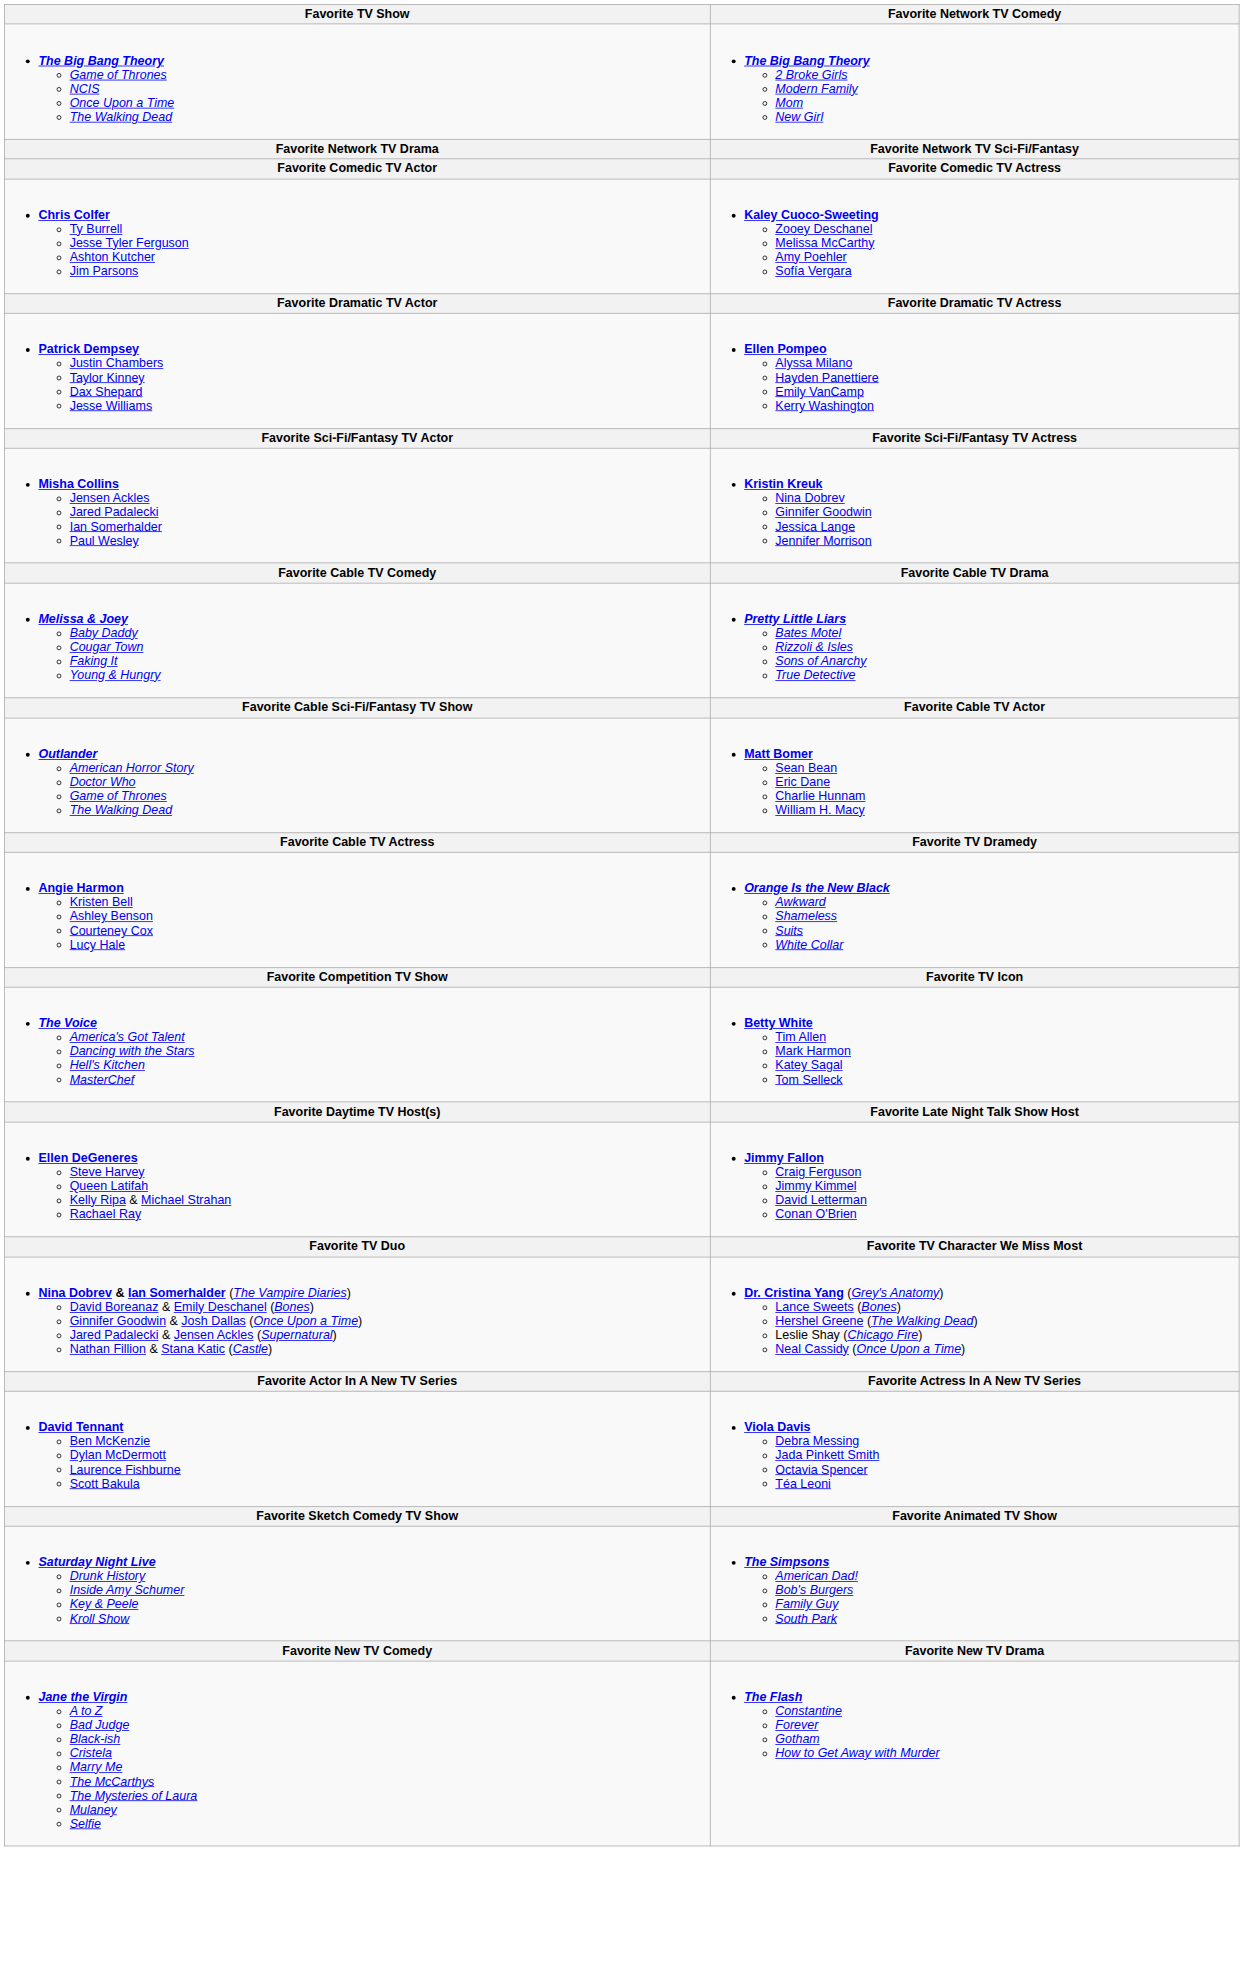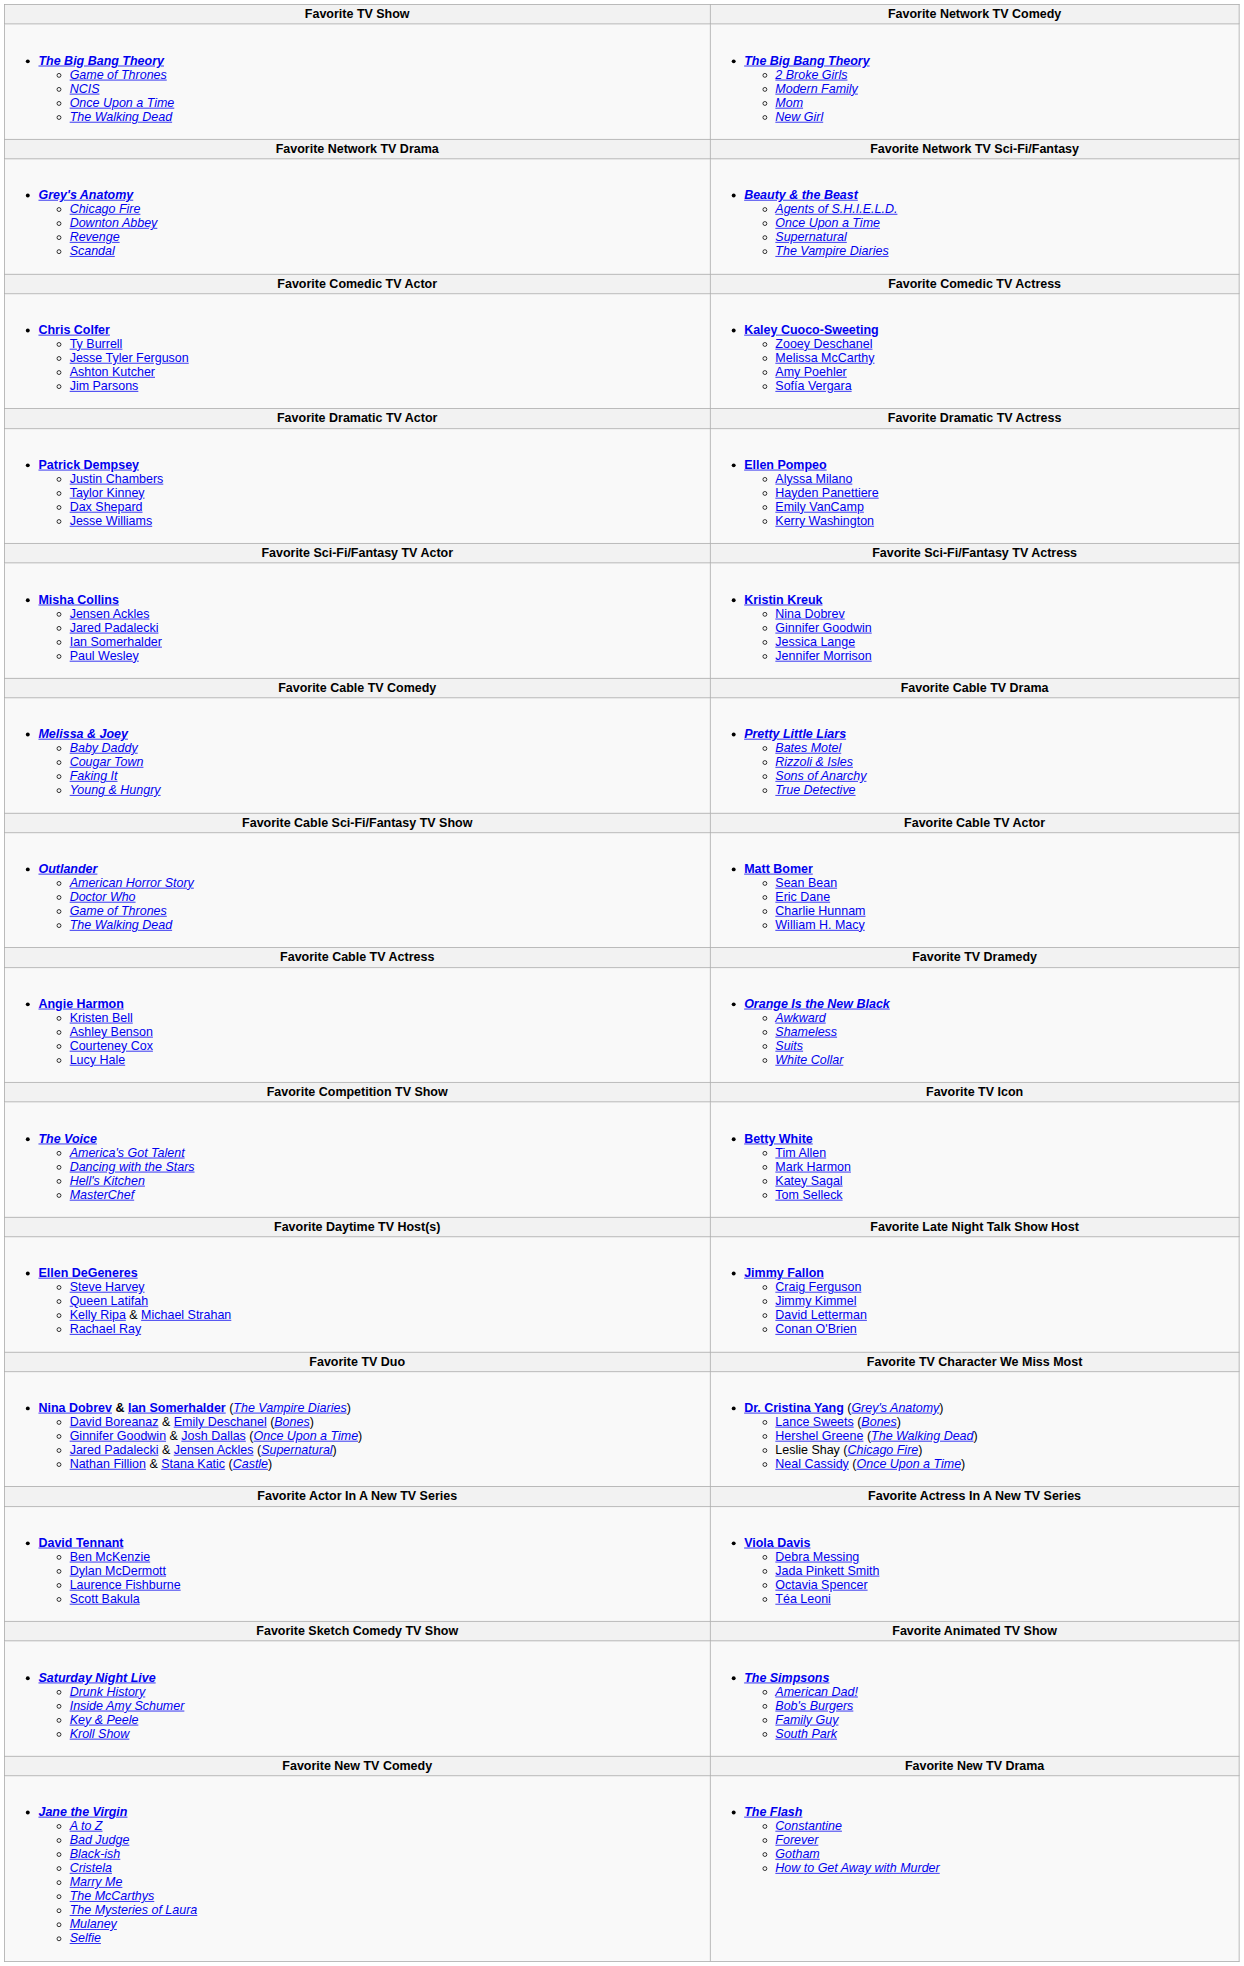 <table class="wikitable" style="width:100%;">
 <tr>
 <th>Favorite TV Show</th>
 <th>Favorite Network TV Comedy</th>
 </tr>
 <tr>
 <td valign="top"><br><ul><li><strong><em><a href='#'>The Big Bang Theory</a></em></strong><ul><li><em><a href='#'>Game of Thrones</a></em></li><li><em><a href='#'>NCIS</a></em></li><li><em><a href='#'>Once Upon a Time</a></em></li><li><em><a href='#'>The Walking Dead</a></em></li></ul></li></ul></td>
 <td valign="top"><br><ul><li><strong><em><a href='#'>The Big Bang Theory</a></em></strong><ul><li><em><a href='#'>2 Broke Girls</a></em></li><li><em><a href='#'>Modern Family</a></em></li><li><em><a href='#'>Mom</a></em></li><li><em><a href='#'>New Girl</a></em></li></ul></li></ul></td>
 </tr>
 <tr>
 <th>Favorite Network TV Drama</th>
 <th>Favorite Network TV Sci-Fi/Fantasy</th>
+</tr>
+<tr>
+<td valign="top"><br><ul><li><strong><em><a href='#'>Grey's Anatomy</a></em></strong><ul><li><em><a href='#'>Chicago Fire</a></em></li><li><em><a href='#'>Downton Abbey</a></em></li><li><em><a href='#'>Revenge</a></em></li><li><em><a href='#'>Scandal</a></em></li></ul></li></ul></td>
+<td valign="top"><br><ul><li><strong><em><a href='#'>Beauty & the Beast</a></em></strong><ul><li><em><a href='#'>Agents of S.H.I.E.L.D.</a></em></li><li><em><a href='#'>Once Upon a Time</a></em></li><li><em><a href='#'>Supernatural</a></em></li><li><em><a href='#'>The Vampire Diaries</a></em></li></ul></li></ul></td>
 </tr>
 <tr>
 <th>Favorite Comedic TV Actor</th>
 <th>Favorite Comedic TV Actress</th>
 </tr>
 <tr>
 <td valign="top"><br><ul><li><strong><a href='#'>Chris Colfer</a></strong><ul><li><a href='#'>Ty Burrell</a></li><li><a href='#'>Jesse Tyler Ferguson</a></li><li><a href='#'>Ashton Kutcher</a></li><li><a href='#'>Jim Parsons</a></li></ul></li></ul></td>
 <td valign="top"><br><ul><li><strong><a href='#'>Kaley Cuoco-Sweeting</a></strong><ul><li><a href='#'>Zooey Deschanel</a></li><li><a href='#'>Melissa McCarthy</a></li><li><a href='#'>Amy Poehler</a></li><li><a href='#'>Sofía Vergara</a></li></ul></li></ul></td>
 </tr>
 <tr>
 <th>Favorite Dramatic TV Actor</th>
 <th>Favorite Dramatic TV Actress</th>
 </tr>
 <tr>
 <td valign="top"><br><ul><li><strong><a href='#'>Patrick Dempsey</a></strong><ul><li><a href='#'>Justin Chambers</a></li><li><a href='#'>Taylor Kinney</a></li><li><a href='#'>Dax Shepard</a></li><li><a href='#'>Jesse Williams</a></li></ul></li></ul></td>
 <td valign="top"><br><ul><li><strong><a href='#'>Ellen Pompeo</a></strong><ul><li><a href='#'>Alyssa Milano</a></li><li><a href='#'>Hayden Panettiere</a></li><li><a href='#'>Emily VanCamp</a></li><li><a href='#'>Kerry Washington</a></li></ul></li></ul></td>
 </tr>
 <tr>
 <th>Favorite Sci-Fi/Fantasy TV Actor</th>
 <th>Favorite Sci-Fi/Fantasy TV Actress</th>
 </tr>
 <tr>
 <td valign="top"><br><ul><li><strong><a href='#'>Misha Collins</a></strong><ul><li><a href='#'>Jensen Ackles</a></li><li><a href='#'>Jared Padalecki</a></li><li><a href='#'>Ian Somerhalder</a></li><li><a href='#'>Paul Wesley</a></li></ul></li></ul></td>
 <td valign="top"><br><ul><li><strong><a href='#'>Kristin Kreuk</a></strong><ul><li><a href='#'>Nina Dobrev</a></li><li><a href='#'>Ginnifer Goodwin</a></li><li><a href='#'>Jessica Lange</a></li><li><a href='#'>Jennifer Morrison</a></li></ul></li></ul></td>
 </tr>
 <tr>
 <th>Favorite Cable TV Comedy</th>
 <th>Favorite Cable TV Drama</th>
 </tr>
 <tr>
 <td valign="top"><br><ul><li><strong><em><a href='#'>Melissa & Joey</a></em></strong><ul><li><em><a href='#'>Baby Daddy</a></em></li><li><em><a href='#'>Cougar Town</a></em></li><li><em><a href='#'>Faking It</a></em></li><li><em><a href='#'>Young & Hungry</a></em></li></ul></li></ul></td>
 <td valign="top"><br><ul><li><strong><em><a href='#'>Pretty Little Liars</a></em></strong><ul><li><em><a href='#'>Bates Motel</a></em></li><li><em><a href='#'>Rizzoli & Isles</a></em></li><li><em><a href='#'>Sons of Anarchy</a></em></li><li><em><a href='#'>True Detective</a></em></li></ul></li></ul></td>
 </tr>
 <tr>
 <th>Favorite Cable Sci-Fi/Fantasy TV Show</th>
 <th>Favorite Cable TV Actor</th>
 </tr>
 <tr>
 <td valign="top"><br><ul><li><strong><em><a href='#'>Outlander</a></em></strong><ul><li><em><a href='#'>American Horror Story</a></em></li><li><em><a href='#'>Doctor Who</a></em></li><li><em><a href='#'>Game of Thrones</a></em></li><li><em><a href='#'>The Walking Dead</a></em></li></ul></li></ul></td>
 <td valign="top"><br><ul><li><strong><a href='#'>Matt Bomer</a></strong><ul><li><a href='#'>Sean Bean</a></li><li><a href='#'>Eric Dane</a></li><li><a href='#'>Charlie Hunnam</a></li><li><a href='#'>William H. Macy</a></li></ul></li></ul></td>
 </tr>
 <tr>
 <th>Favorite Cable TV Actress</th>
 <th>Favorite TV Dramedy</th>
 </tr>
 <tr>
 <td valign="top"><br><ul><li><strong><a href='#'>Angie Harmon</a></strong><ul><li><a href='#'>Kristen Bell</a></li><li><a href='#'>Ashley Benson</a></li><li><a href='#'>Courteney Cox</a></li><li><a href='#'>Lucy Hale</a></li></ul></li></ul></td>
 <td valign="top"><br><ul><li><strong><em><a href='#'>Orange Is the New Black</a></em></strong><ul><li><em><a href='#'>Awkward</a></em></li><li><em><a href='#'>Shameless</a></em></li><li><em><a href='#'>Suits</a></em></li><li><em><a href='#'>White Collar</a></em></li></ul></li></ul></td>
 </tr>
 <tr>
 <th>Favorite Competition TV Show</th>
 <th>Favorite TV Icon</th>
 </tr>
 <tr>
 <td valign="top"><br><ul><li><strong><em><a href='#'>The Voice</a></em></strong><ul><li><em><a href='#'>America's Got Talent</a></em></li><li><em><a href='#'>Dancing with the Stars</a></em></li><li><em><a href='#'>Hell's Kitchen</a></em></li><li><em><a href='#'>MasterChef</a></em></li></ul></li></ul></td>
 <td valign="top"><br><ul><li><strong><a href='#'>Betty White</a></strong><ul><li><a href='#'>Tim Allen</a></li><li><a href='#'>Mark Harmon</a></li><li><a href='#'>Katey Sagal</a></li><li><a href='#'>Tom Selleck</a></li></ul></li></ul></td>
 </tr>
 <tr>
 <th>Favorite Daytime TV Host(s)</th>
 <th>Favorite Late Night Talk Show Host</th>
 </tr>
 <tr>
 <td valign="top"><br><ul><li><strong><a href='#'>Ellen DeGeneres</a></strong><ul><li><a href='#'>Steve Harvey</a></li><li><a href='#'>Queen Latifah</a></li><li><a href='#'>Kelly Ripa</a> & <a href='#'>Michael Strahan</a></li><li><a href='#'>Rachael Ray</a></li></ul></li></ul></td>
 <td valign="top"><br><ul><li><strong><a href='#'>Jimmy Fallon</a></strong><ul><li><a href='#'>Craig Ferguson</a></li><li><a href='#'>Jimmy Kimmel</a></li><li><a href='#'>David Letterman</a></li><li><a href='#'>Conan O'Brien</a></li></ul></li></ul></td>
 </tr>
 <tr>
 <th>Favorite TV Duo</th>
 <th>Favorite TV Character We Miss Most</th>
 </tr>
 <tr>
 <td valign="top"><br><ul><li><strong><a href='#'>Nina Dobrev</a> & <a href='#'>Ian Somerhalder</a></strong> (<em><a href='#'>The Vampire Diaries</a></em>)<ul><li><a href='#'>David Boreanaz</a> & <a href='#'>Emily Deschanel</a> (<em><a href='#'>Bones</a></em>)</li><li><a href='#'>Ginnifer Goodwin</a> & <a href='#'>Josh Dallas</a> (<em><a href='#'>Once Upon a Time</a></em>)</li><li><a href='#'>Jared Padalecki</a>  & <a href='#'>Jensen Ackles</a> (<em><a href='#'>Supernatural</a></em>)</li><li><a href='#'>Nathan Fillion</a> & <a href='#'>Stana Katic</a> (<em><a href='#'>Castle</a></em>)</li></ul></li></ul></td>
 <td valign="top"><br><ul><li><strong><a href='#'>Dr. Cristina Yang</a></strong> (<em><a href='#'>Grey's Anatomy</a></em>)<ul><li><a href='#'>Lance Sweets</a> (<em><a href='#'>Bones</a></em>)</li><li><a href='#'>Hershel Greene</a> (<em><a href='#'>The Walking Dead</a></em>)</li><li>Leslie Shay (<em><a href='#'>Chicago Fire</a></em>)</li><li><a href='#'>Neal Cassidy</a> (<em><a href='#'>Once Upon a Time</a></em>)</li></ul></li></ul></td>
 </tr>
 <tr>
 <th>Favorite Actor In A New TV Series</th>
 <th>Favorite Actress In A New TV Series</th>
 </tr>
 <tr>
 <td valign="top"><br><ul><li><strong><a href='#'>David Tennant</a></strong><ul><li><a href='#'>Ben McKenzie</a></li><li><a href='#'>Dylan McDermott</a></li><li><a href='#'>Laurence Fishburne</a></li><li><a href='#'>Scott Bakula</a></li></ul></li></ul></td>
 <td valign="top"><br><ul><li><strong><a href='#'>Viola Davis</a></strong><ul><li><a href='#'>Debra Messing</a></li><li><a href='#'>Jada Pinkett Smith</a></li><li><a href='#'>Octavia Spencer</a></li><li><a href='#'>Téa Leoni</a></li></ul></li></ul></td>
 </tr>
 <tr>
 <th>Favorite Sketch Comedy TV Show</th>
 <th>Favorite Animated TV Show</th>
 </tr>
 <tr>
 <td valign="top"><br><ul><li><strong><em><a href='#'>Saturday Night Live</a></em></strong><ul><li><em><a href='#'>Drunk History</a></em></li><li><em><a href='#'>Inside Amy Schumer</a></em></li><li><em><a href='#'>Key & Peele</a></em></li><li><em><a href='#'>Kroll Show</a></em></li></ul></li></ul></td>
 <td valign="top"><br><ul><li><strong><em><a href='#'>The Simpsons</a></em></strong><ul><li><em><a href='#'>American Dad!</a></em></li><li><em><a href='#'>Bob's Burgers</a></em></li><li><em><a href='#'>Family Guy</a></em></li><li><em><a href='#'>South Park</a></em></li></ul></li></ul></td>
 </tr>
 <tr>
 <th>Favorite New TV Comedy</th>
 <th>Favorite New TV Drama</th>
 </tr>
 <tr>
 <td valign="top"><br><ul><li><strong><em><a href='#'>Jane the Virgin</a></em></strong><ul><li><em><a href='#'>A to Z</a></em></li><li><em><a href='#'>Bad Judge</a></em></li><li><em><a href='#'>Black-ish</a></em></li><li><em><a href='#'>Cristela</a></em></li><li><em><a href='#'>Marry Me</a></em></li><li><em><a href='#'>The McCarthys</a></em></li><li><em><a href='#'>The Mysteries of Laura</a></em></li><li><em><a href='#'>Mulaney</a></em></li><li><em><a href='#'>Selfie</a></em></li></ul></li></ul></td>
 <td valign="top"><br><ul><li><strong><em><a href='#'>The Flash</a></em></strong><ul><li><em><a href='#'>Constantine</a></em></li><li><em><a href='#'>Forever</a></em></li><li><em><a href='#'>Gotham</a></em></li><li><em><a href='#'>How to Get Away with Murder</a></em></li></ul></li></ul></td>
 </tr>
 </table>
